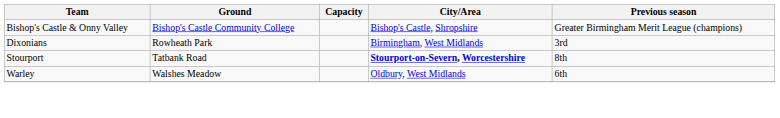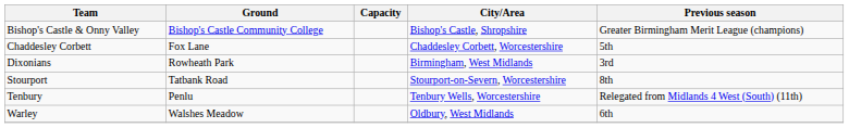 <table class="wikitable sortable" width=100%>
 <tr>
 <th>Team</th>
 <th>Ground</th>
 <th>Capacity</th>
 <th>City/Area</th>
 <th>Previous season</th>
 </tr>
 <tr>
 <td>Bishop's Castle & Onny Valley</td>
 <td><a href='#'>Bishop's Castle Community College</a></td>
 <td></td>
 <td><a href='#'>Bishop's Castle</a>, <a href='#'>Shropshire</a></td>
 <td>Greater Birmingham Merit League (champions)</td>
 </tr>
 <tr>
+<td>Chaddesley Corbett</td>
+<td>Fox Lane</td>
+<td></td>
+<td><a href='#'>Chaddesley Corbett</a>, <a href='#'>Worcestershire</a></td>
+<td>5th</td>
+</tr>
+<tr>
 <td>Dixonians</td>
 <td>Rowheath Park</td>
 <td></td>
 <td><a href='#'>Birmingham</a>, <a href='#'>West Midlands</a></td>
 <td>3rd</td>
 </tr>
 <tr>
 <td>Stourport</td>
 <td>Tatbank Road</td>
 <td></td>
-<td><strong><a href='#'>Stourport-on-Severn</a>, <a href='#'>Worcestershire</a></strong></td>
+<td><a href='#'>Stourport-on-Severn</a>, <a href='#'>Worcestershire</a></td>
 <td>8th</td>
+</tr>
+<tr>
+<td>Tenbury</td>
+<td>Penlu</td>
+<td></td>
+<td><a href='#'>Tenbury Wells</a>, <a href='#'>Worcestershire</a></td>
+<td>Relegated from <a href='#'>Midlands 4 West (South)</a> (11th)</td>
 </tr>
 <tr>
 <td>Warley</td>
 <td>Walshes Meadow</td>
 <td></td>
 <td><a href='#'>Oldbury</a>, <a href='#'>West Midlands</a></td>
 <td>6th</td>
 </tr>
 <tr>
 </tr>
 </table>
